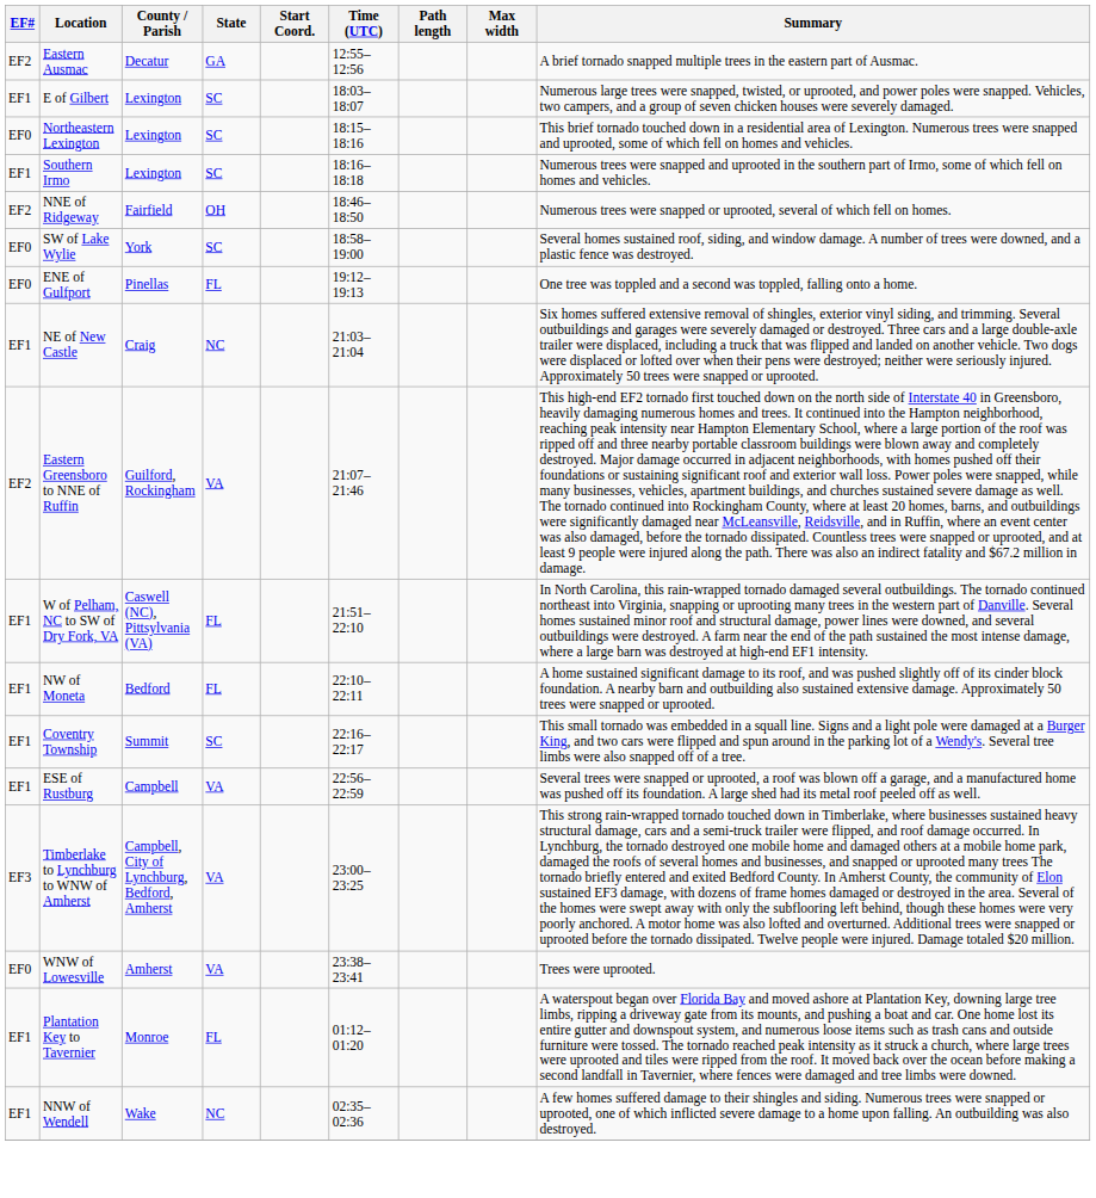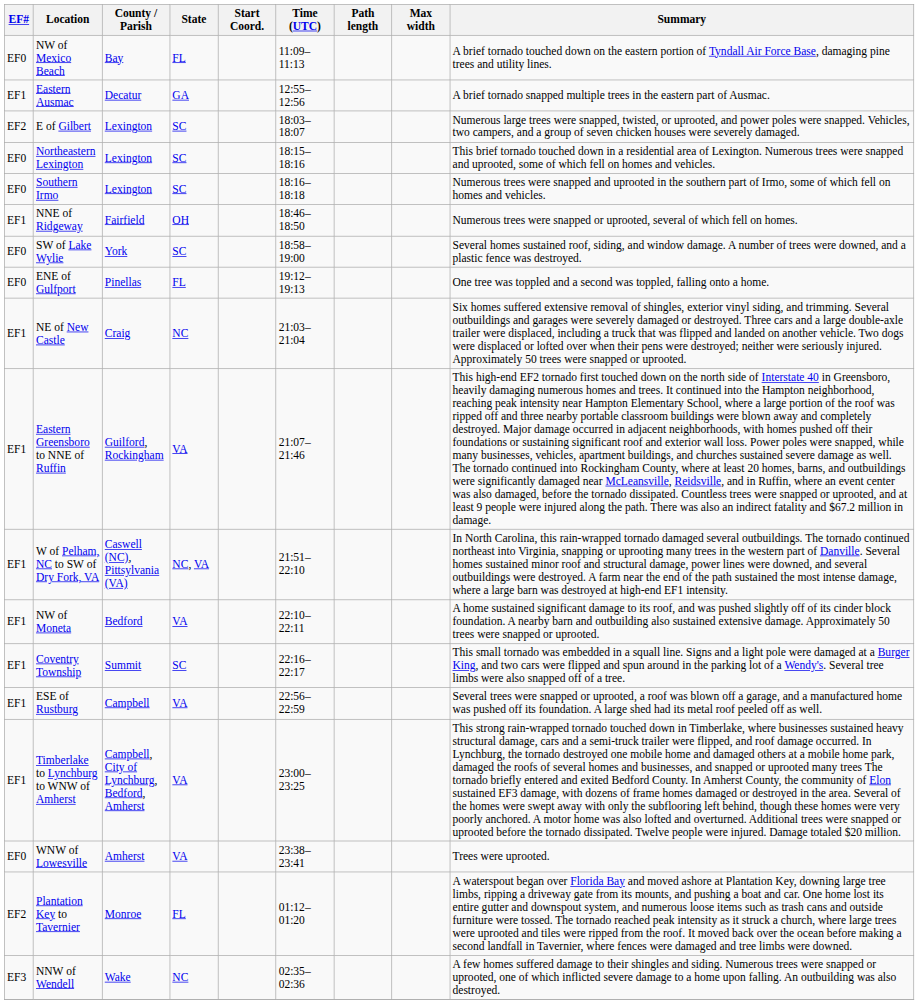 <table class="wikitable sortable" style="width:100%;">
 <tr>
 <th scope="col"  style="width:3%; text-align:center;"><a href='#'>EF#</a></th>
 <th scope="col"  style="width:7%; text-align:center;" class="unsortable">Location</th>
 <th scope="col"  style="width:6%; text-align:center;" class="unsortable">County / Parish</th>
 <th scope="col"  style="width:5%; text-align:center;">State</th>
 <th scope="col"  style="width:6%; text-align:center;">Start Coord.</th>
 <th scope="col"  style="width:6%; text-align:center;">Time (<a href='#'>UTC</a>)</th>
 <th scope="col"  style="width:6%; text-align:center;">Path length</th>
 <th scope="col"  style="width:6%; text-align:center;">Max width</th>
 <th scope="col" class="unsortable" style="width:48%; text-align:center;">Summary</th>
 </tr>
 <tr>
-<td bgcolor=>EF2</td>
+<td bgcolor=>EF0</td>
+<td>NW of <a href='#'>Mexico Beach</a></td>
+<td><a href='#'>Bay</a></td>
+<td><a href='#'>FL</a></td>
+<td></td>
+<td>11:09–11:13</td>
+<td></td>
+<td></td>
+<td>A brief tornado touched down on the eastern portion of <a href='#'>Tyndall Air Force Base</a>, damaging pine trees and utility lines.</td>
+</tr>
+<tr>
+<td bgcolor=>EF1</td>
 <td><a href='#'>Eastern Ausmac</a></td>
 <td><a href='#'>Decatur</a></td>
 <td><a href='#'>GA</a></td>
 <td></td>
 <td>12:55–12:56</td>
 <td></td>
 <td></td>
 <td>A brief tornado snapped multiple trees in the eastern part of Ausmac.</td>
 </tr>
 <tr>
-<td bgcolor=>EF1</td>
+<td bgcolor=>EF2</td>
 <td>E of <a href='#'>Gilbert</a></td>
 <td><a href='#'>Lexington</a></td>
 <td><a href='#'>SC</a></td>
 <td></td>
 <td>18:03–18:07</td>
 <td></td>
 <td></td>
 <td>Numerous large trees were snapped, twisted, or uprooted, and power poles were snapped. Vehicles, two campers, and a group of seven chicken houses were severely damaged.</td>
 </tr>
 <tr>
 <td bgcolor=>EF0</td>
 <td><a href='#'>Northeastern Lexington</a></td>
 <td><a href='#'>Lexington</a></td>
 <td><a href='#'>SC</a></td>
 <td></td>
 <td>18:15–18:16</td>
 <td></td>
 <td></td>
 <td>This brief tornado touched down in a residential area of Lexington. Numerous trees were snapped and uprooted, some of which fell on homes and vehicles.</td>
 </tr>
 <tr>
-<td bgcolor=>EF1</td>
+<td bgcolor=>EF0</td>
 <td><a href='#'>Southern Irmo</a></td>
 <td><a href='#'>Lexington</a></td>
 <td><a href='#'>SC</a></td>
 <td></td>
 <td>18:16–18:18</td>
 <td></td>
 <td></td>
 <td>Numerous trees were snapped and uprooted in the southern part of Irmo, some of which fell on homes and vehicles.</td>
 </tr>
 <tr>
-<td bgcolor=>EF2</td>
+<td bgcolor=>EF1</td>
 <td>NNE of <a href='#'>Ridgeway</a></td>
 <td><a href='#'>Fairfield</a></td>
 <td><a href='#'>OH</a></td>
 <td></td>
 <td>18:46–18:50</td>
 <td></td>
 <td></td>
 <td>Numerous trees were snapped or uprooted, several of which fell on homes.</td>
 </tr>
 <tr>
 <td bgcolor=>EF0</td>
 <td>SW of <a href='#'>Lake Wylie</a></td>
 <td><a href='#'>York</a></td>
 <td><a href='#'>SC</a></td>
 <td></td>
 <td>18:58–19:00</td>
 <td></td>
 <td></td>
 <td>Several homes sustained roof, siding, and window damage. A number of trees were downed, and a plastic fence was destroyed.</td>
 </tr>
 <tr>
 <td bgcolor=>EF0</td>
 <td>ENE of <a href='#'>Gulfport</a></td>
 <td><a href='#'>Pinellas</a></td>
 <td><a href='#'>FL</a></td>
 <td></td>
 <td>19:12–19:13</td>
 <td></td>
 <td></td>
 <td>One tree was toppled and a second was toppled, falling onto a home.</td>
 </tr>
 <tr>
 <td bgcolor=>EF1</td>
 <td>NE of <a href='#'>New Castle</a></td>
 <td><a href='#'>Craig</a></td>
 <td><a href='#'>NC</a></td>
 <td></td>
 <td>21:03–21:04</td>
 <td></td>
 <td></td>
 <td>Six homes suffered extensive removal of shingles, exterior vinyl siding, and trimming. Several outbuildings and garages were severely damaged or destroyed. Three cars and a large double-axle trailer were displaced, including a truck that was flipped and landed on another vehicle. Two dogs were displaced or lofted over  when their pens were destroyed; neither were seriously injured. Approximately 50 trees were snapped or uprooted.</td>
 </tr>
 <tr>
-<td bgcolor=>EF2</td>
+<td bgcolor=>EF1</td>
 <td><a href='#'>Eastern Greensboro</a> to NNE of <a href='#'>Ruffin</a></td>
 <td><a href='#'>Guilford</a>, <a href='#'>Rockingham</a></td>
 <td><a href='#'>VA</a></td>
 <td></td>
 <td>21:07–21:46</td>
 <td></td>
 <td></td>
 <td>This high-end EF2 tornado first touched down on the north side of <a href='#'>Interstate 40</a> in Greensboro, heavily damaging numerous homes and trees. It continued into the Hampton neighborhood, reaching peak intensity near Hampton Elementary School, where a large portion of the roof was ripped off and three nearby portable classroom buildings were blown away and completely destroyed. Major damage occurred in adjacent neighborhoods, with homes pushed off their foundations or sustaining significant roof and exterior wall loss. Power poles were snapped, while many businesses, vehicles, apartment buildings, and churches sustained severe damage as well. The tornado continued into Rockingham County, where at least 20 homes, barns, and outbuildings were significantly damaged near <a href='#'>McLeansville</a>, <a href='#'>Reidsville</a>, and in Ruffin, where an event center was also damaged, before the tornado dissipated. Countless trees were snapped or uprooted, and at least 9 people were injured along the path. There was also an indirect fatality and $67.2 million in damage.</td>
 </tr>
 <tr>
 <td bgcolor=>EF1</td>
 <td>W of <a href='#'>Pelham, NC</a> to SW of <a href='#'>Dry Fork, VA</a></td>
 <td><a href='#'>Caswell (NC)</a>, <a href='#'>Pittsylvania (VA)</a></td>
-<td><a href='#'>FL</a></td>
+<td><a href='#'>NC</a>, <a href='#'>VA</a></td>
 <td></td>
 <td>21:51–22:10</td>
 <td></td>
 <td></td>
 <td>In North Carolina, this rain-wrapped tornado damaged several outbuildings. The tornado continued northeast into Virginia, snapping or uprooting many trees in the western part of <a href='#'>Danville</a>. Several homes sustained minor roof and structural damage, power lines were downed, and several outbuildings were destroyed. A farm near the end of the path sustained the most intense damage, where a large barn was destroyed at high-end EF1 intensity.<br></td>
 </tr>
 <tr>
 <td bgcolor=>EF1</td>
 <td>NW of <a href='#'>Moneta</a></td>
 <td><a href='#'>Bedford</a></td>
-<td><a href='#'>FL</a></td>
+<td><a href='#'>VA</a></td>
 <td></td>
 <td>22:10–22:11</td>
 <td></td>
 <td></td>
 <td>A home sustained significant damage to its roof, and was pushed slightly off of its cinder block foundation. A nearby barn and outbuilding also sustained extensive damage. Approximately 50 trees were snapped or uprooted.</td>
 </tr>
 <tr>
 <td bgcolor=>EF1</td>
 <td><a href='#'>Coventry Township</a></td>
 <td><a href='#'>Summit</a></td>
 <td><a href='#'>SC</a></td>
 <td></td>
 <td>22:16–22:17</td>
 <td></td>
 <td></td>
 <td>This small tornado was embedded in a squall line. Signs and a light pole were damaged at a <a href='#'>Burger King</a>, and two cars were flipped and spun around in the parking lot of a <a href='#'>Wendy's</a>. Several tree limbs were also snapped off of a tree.</td>
 </tr>
 <tr>
 <td bgcolor=>EF1</td>
 <td>ESE of <a href='#'>Rustburg</a></td>
 <td><a href='#'>Campbell</a></td>
 <td><a href='#'>VA</a></td>
 <td></td>
 <td>22:56–22:59</td>
 <td></td>
 <td></td>
 <td>Several trees were snapped or uprooted, a roof was blown off a garage, and a manufactured home was pushed off its foundation. A large shed had its metal roof peeled off as well.</td>
 </tr>
 <tr>
-<td bgcolor=>EF3</td>
+<td bgcolor=>EF1</td>
 <td><a href='#'>Timberlake</a> to <a href='#'>Lynchburg</a> to WNW of <a href='#'>Amherst</a></td>
 <td><a href='#'>Campbell</a>, <a href='#'>City of Lynchburg</a>, <a href='#'>Bedford</a>, <a href='#'>Amherst</a></td>
 <td><a href='#'>VA</a></td>
 <td></td>
 <td>23:00–23:25</td>
 <td></td>
 <td></td>
 <td>This strong rain-wrapped tornado touched down in Timberlake, where businesses sustained heavy structural damage, cars and a semi-truck trailer were flipped, and roof damage occurred. In Lynchburg, the tornado destroyed one mobile home and damaged others at a mobile home park, damaged the roofs of several homes and businesses, and snapped or uprooted many trees The tornado briefly entered and exited Bedford County. In Amherst County, the community of <a href='#'>Elon</a> sustained EF3 damage, with dozens of frame homes damaged or destroyed in the area. Several of the homes were swept away with only the subflooring left behind, though these homes were very poorly anchored. A motor home was also lofted  and overturned. Additional trees were snapped or uprooted before the tornado dissipated. Twelve people were injured. Damage totaled $20 million.</td>
 </tr>
 <tr>
 <td bgcolor=>EF0</td>
 <td>WNW of <a href='#'>Lowesville</a></td>
 <td><a href='#'>Amherst</a></td>
 <td><a href='#'>VA</a></td>
 <td></td>
 <td>23:38–23:41</td>
 <td></td>
 <td></td>
 <td>Trees were uprooted.</td>
 </tr>
 <tr>
-<td bgcolor=>EF1</td>
+<td bgcolor=>EF2</td>
 <td><a href='#'>Plantation Key</a> to <a href='#'>Tavernier</a></td>
 <td><a href='#'>Monroe</a></td>
 <td><a href='#'>FL</a></td>
 <td></td>
 <td>01:12–01:20</td>
 <td></td>
 <td></td>
 <td>A waterspout began over <a href='#'>Florida Bay</a> and moved ashore at Plantation Key, downing large tree limbs, ripping a driveway gate from its mounts, and pushing a boat and car. One home lost its entire gutter and downspout system, and numerous loose items such as trash cans and outside furniture were tossed. The tornado reached peak intensity as it struck a church, where large trees were uprooted and tiles were ripped from the roof. It moved back over the ocean before making a second landfall in Tavernier, where fences were damaged and tree limbs were downed.</td>
 </tr>
 <tr>
-<td bgcolor=>EF1</td>
+<td bgcolor=>EF3</td>
 <td>NNW of <a href='#'>Wendell</a></td>
 <td><a href='#'>Wake</a></td>
 <td><a href='#'>NC</a></td>
 <td></td>
 <td>02:35–02:36</td>
 <td></td>
 <td></td>
 <td>A few homes suffered damage to their shingles and siding. Numerous trees were snapped or uprooted, one of which inflicted severe damage to a home upon falling. An outbuilding was also destroyed.</td>
 </tr>
 <tr>
 </tr>
 </table>
